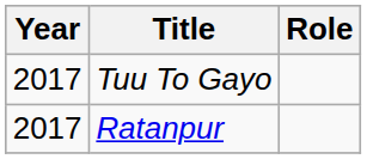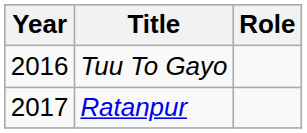 <table class="wikitable sortable">
 <tr>
 <th>Year</th>
 <th>Title</th>
 <th>Role</th>
 </tr>
 <tr>
-<td>2017</td>
+<td>2016</td>
 <td><em>Tuu To Gayo</em></td>
 <td></td>
 </tr>
 <tr>
 <td>2017</td>
 <td><em><a href='#'>Ratanpur</a></em></td>
 <td></td>
 </tr>
 </table>
